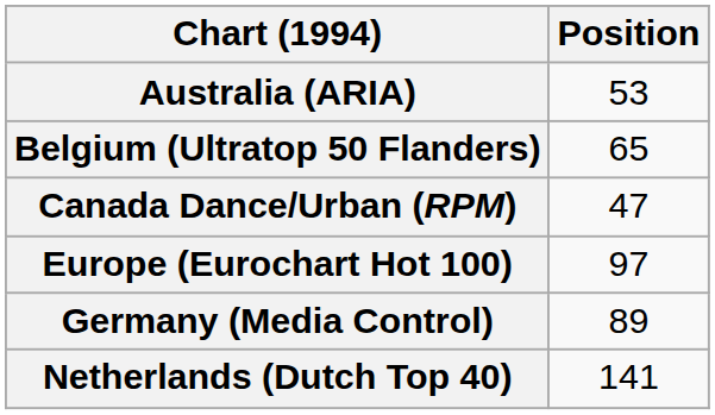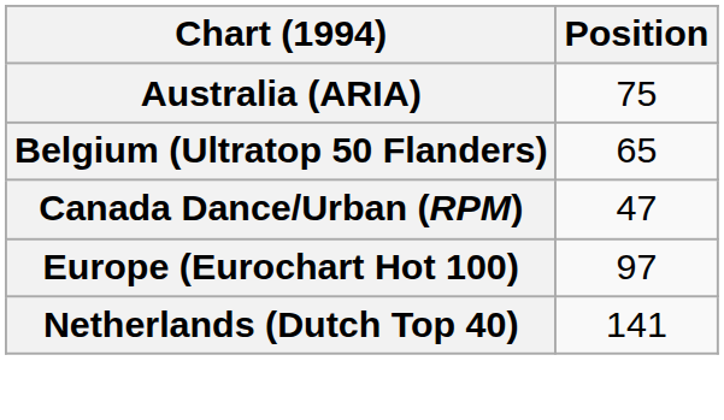 <table class="wikitable sortable plainrowheaders" style="text-align:center">
 <tr>
 <th scope="col">Chart (1994)</th>
 <th scope="col">Position</th>
 </tr>
 <tr>
 <th scope="row">Australia (ARIA)</th>
-<td>53</td>
+<td>75</td>
 </tr>
 <tr>
 <th scope="row">Belgium (Ultratop 50 Flanders)</th>
 <td>65</td>
 </tr>
 <tr>
 <th scope="row">Canada Dance/Urban (<em>RPM</em>)</th>
 <td>47</td>
 </tr>
 <tr>
 <th scope="row">Europe (Eurochart Hot 100)</th>
 <td>97</td>
 </tr>
 <tr>
-<th scope="row">Germany (Media Control)</th>
-<td>89</td>
-</tr>
-<tr>
 <th scope="row">Netherlands (Dutch Top 40)</th>
 <td>141</td>
 </tr>
 </table>
